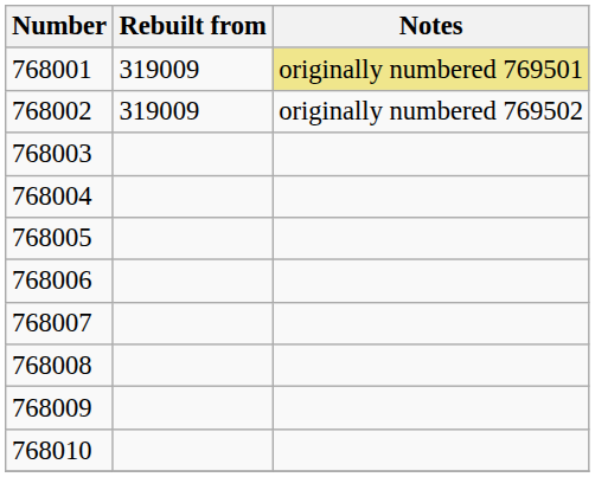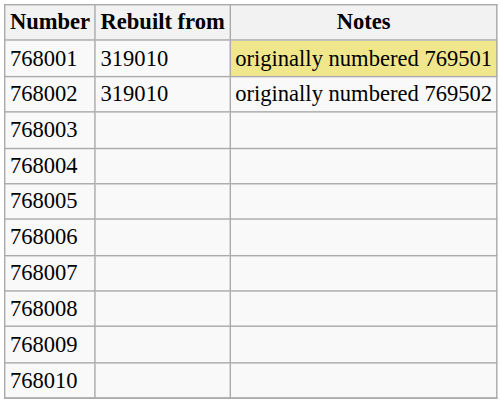 <table class="wikitable sortable">
 <tr>
 <th>Number</th>
 <th>Rebuilt from</th>
 <th>Notes</th>
 </tr>
 <tr>
 <td>768001</td>
-<td>319009</td>
+<td>319010</td>
 <td style="background: khaki;">originally numbered 769501</td>
 </tr>
 <tr>
 <td>768002</td>
-<td>319009</td>
+<td>319010</td>
 <td>originally numbered 769502</td>
 </tr>
 <tr>
 <td>768003</td>
 <td></td>
 <td></td>
 </tr>
 <tr>
 <td>768004</td>
 <td></td>
 <td></td>
 </tr>
 <tr>
 <td>768005</td>
 <td></td>
 <td></td>
 </tr>
 <tr>
 <td>768006</td>
 <td></td>
 <td></td>
 </tr>
 <tr>
 <td>768007</td>
 <td></td>
 <td></td>
 </tr>
 <tr>
 <td>768008</td>
 <td></td>
 <td></td>
 </tr>
 <tr>
 <td>768009</td>
 <td></td>
 <td></td>
 </tr>
 <tr>
 <td>768010</td>
 <td></td>
 <td></td>
 </tr>
 <tr>
 </tr>
 </table>
